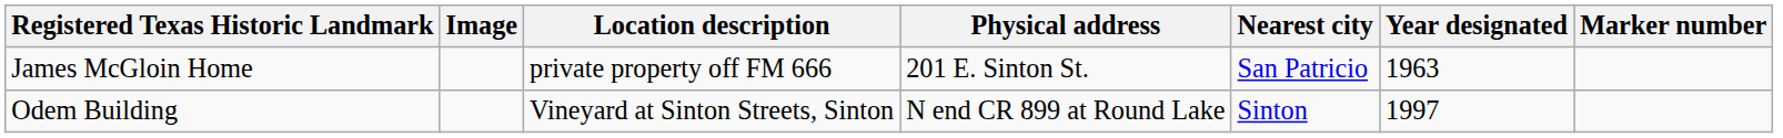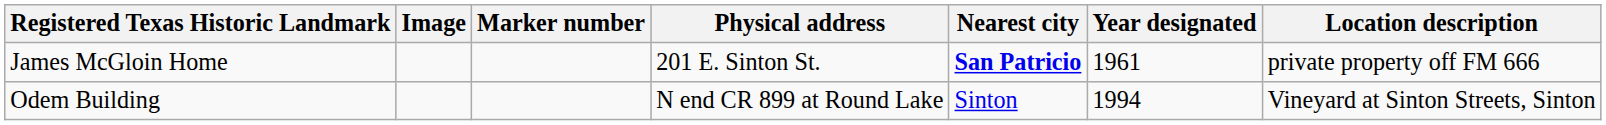 <table class="wikitable sortable">
 <tr>
 <th>Registered Texas Historic Landmark</th>
 <th>Image</th>
-<th>Location description</th>
+<th>Marker number</th>
 <th>Physical address</th>
 <th>Nearest city</th>
 <th>Year designated</th>
-<th>Marker number</th>
+<th>Location description</th>
 </tr>
 <tr>
 <td>James McGloin Home</td>
 <td></td>
+<td></td>
+<td>201 E. Sinton St.<br></td>
+<td><strong><a href='#'>San Patricio</a></strong></td>
+<td>1961</td>
 <td>private property off FM 666</td>
-<td>201 E. Sinton St.<br></td>
-<td><a href='#'>San Patricio</a></td>
-<td>1963</td>
-<td></td>
 </tr>
 <tr>
 <td>Odem Building</td>
 <td></td>
-<td>Vineyard at Sinton Streets, Sinton</td>
+<td></td>
 <td>N end CR 899 at Round Lake<br></td>
 <td><a href='#'>Sinton</a></td>
-<td>1997</td>
-<td></td>
+<td>1994</td>
+<td>Vineyard at Sinton Streets, Sinton</td>
 </tr>
 </table>
